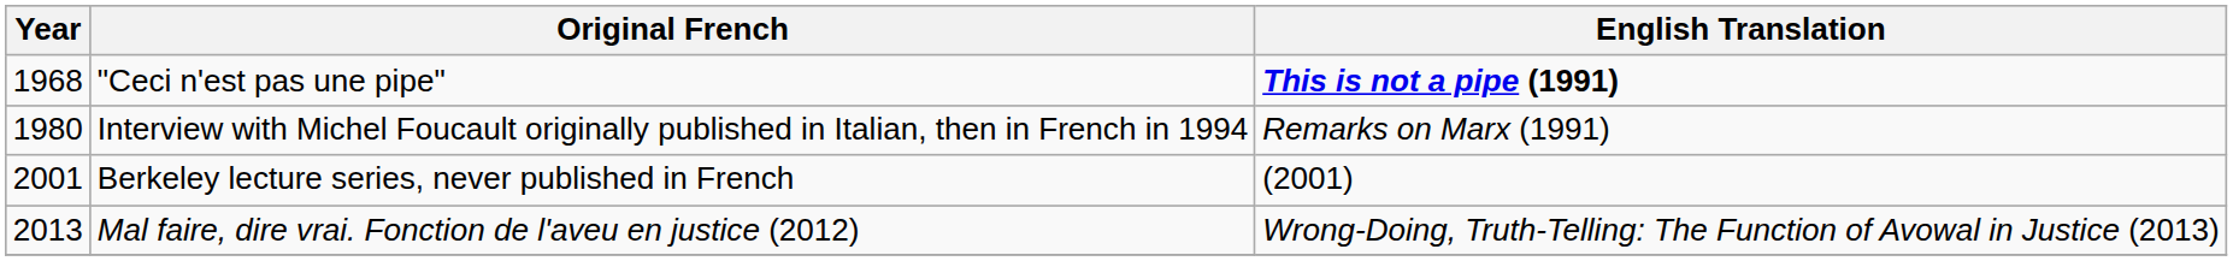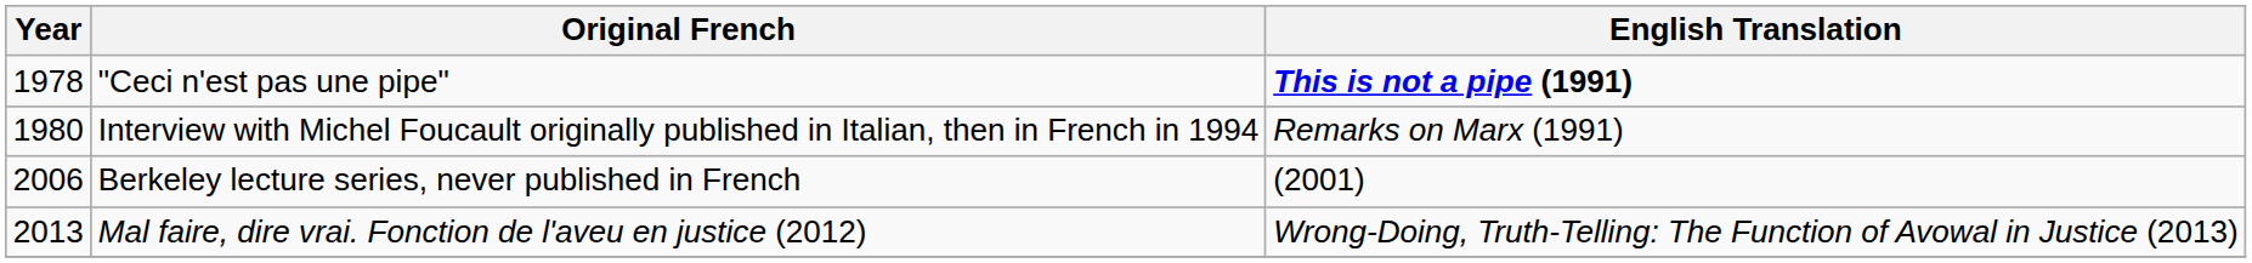 <table class="wikitable">
 <tr>
 <th>Year</th>
 <th>Original French</th>
 <th>English Translation</th>
 </tr>
 <tr>
-<td>1968</td>
+<td>1978</td>
 <td>"Ceci n'est pas une pipe"</td>
 <td><strong><em><a href='#'>This is not a pipe</a></em> (1991)</strong></td>
 </tr>
 <tr>
 <td>1980</td>
 <td>Interview with Michel Foucault originally published in Italian, then in French in 1994</td>
 <td><em>Remarks on Marx</em> (1991)</td>
 </tr>
 <tr>
-<td>2001</td>
+<td>2006</td>
 <td>Berkeley lecture series, never published in French</td>
 <td><em></em> (2001)</td>
 </tr>
 <tr>
 <td>2013</td>
 <td><em>Mal faire, dire vrai. Fonction de l'aveu en justice</em> (2012)</td>
 <td><em>Wrong-Doing, Truth-Telling: The Function of Avowal in Justice</em> (2013)</td>
 </tr>
 <tr>
 </tr>
 </table>
